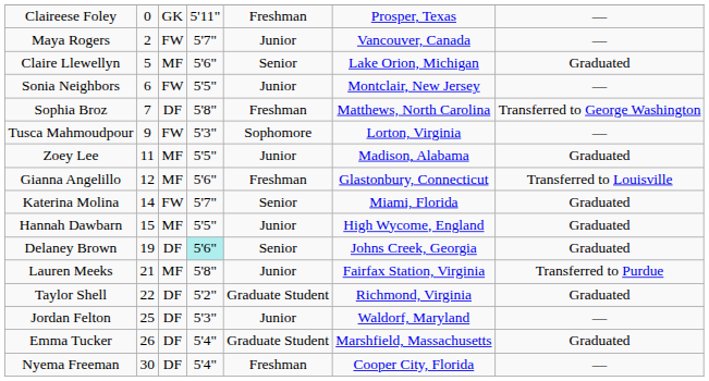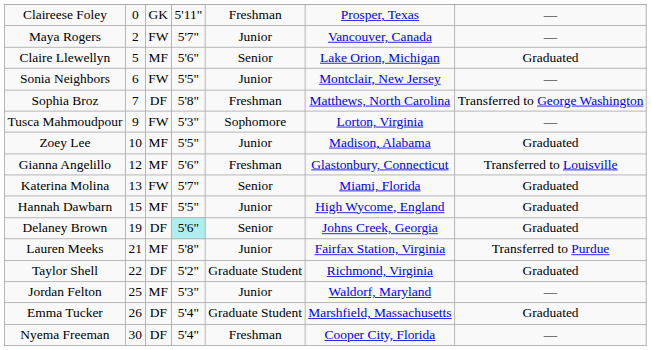 <table class="wikitable sortable" style="text-align:center;" border="1">
 <tr align=center>
 </tr>
 <tr>
 <td>Claireese Foley</td>
 <td>0</td>
 <td>GK</td>
 <td>5'11"</td>
 <td>Freshman</td>
 <td><a href='#'>Prosper, Texas</a></td>
 <td>—</td>
 </tr>
 <tr>
 <td>Maya Rogers</td>
 <td>2</td>
 <td>FW</td>
 <td>5'7"</td>
 <td>Junior</td>
 <td><a href='#'>Vancouver, Canada</a></td>
 <td>—</td>
 </tr>
 <tr>
 <td>Claire Llewellyn</td>
 <td>5</td>
 <td>MF</td>
 <td>5'6"</td>
 <td>Senior</td>
 <td><a href='#'>Lake Orion, Michigan</a></td>
 <td>Graduated</td>
 </tr>
 <tr>
 <td>Sonia Neighbors</td>
 <td>6</td>
 <td>FW</td>
 <td>5'5"</td>
 <td> Junior</td>
 <td><a href='#'>Montclair, New Jersey</a></td>
 <td>—</td>
 </tr>
 <tr>
 <td>Sophia Broz</td>
 <td>7</td>
 <td>DF</td>
 <td>5'8"</td>
 <td>Freshman</td>
 <td><a href='#'>Matthews, North Carolina</a></td>
 <td>Transferred to <a href='#'>George Washington</a></td>
 </tr>
 <tr>
 <td>Tusca Mahmoudpour</td>
 <td>9</td>
 <td>FW</td>
 <td>5'3"</td>
 <td>Sophomore</td>
 <td><a href='#'>Lorton, Virginia</a></td>
 <td>—</td>
 </tr>
 <tr>
 <td>Zoey Lee</td>
-<td>11</td>
+<td>10</td>
 <td>MF</td>
 <td>5'5"</td>
 <td> Junior</td>
 <td><a href='#'>Madison, Alabama</a></td>
 <td>Graduated</td>
 </tr>
 <tr>
 <td>Gianna Angelillo</td>
 <td>12</td>
 <td>MF</td>
 <td>5'6"</td>
 <td>Freshman</td>
 <td><a href='#'>Glastonbury, Connecticut</a></td>
 <td>Transferred to <a href='#'>Louisville</a></td>
 </tr>
 <tr>
 <td>Katerina Molina</td>
-<td>14</td>
+<td>13</td>
 <td>FW</td>
 <td>5'7"</td>
 <td>Senior</td>
 <td><a href='#'>Miami, Florida</a></td>
 <td>Graduated</td>
 </tr>
 <tr>
 <td>Hannah Dawbarn</td>
 <td>15</td>
 <td>MF</td>
 <td>5'5"</td>
 <td> Junior</td>
 <td><a href='#'>High Wycome, England</a></td>
 <td>Graduated</td>
 </tr>
 <tr>
 <td>Delaney Brown</td>
 <td>19</td>
 <td>DF</td>
 <td style="background: paleturquoise;">5'6"</td>
 <td>Senior</td>
 <td><a href='#'>Johns Creek, Georgia</a></td>
 <td>Graduated</td>
 </tr>
 <tr>
 <td>Lauren Meeks</td>
 <td>21</td>
 <td>MF</td>
 <td>5'8"</td>
 <td>Junior</td>
 <td><a href='#'>Fairfax Station, Virginia</a></td>
 <td>Transferred to <a href='#'>Purdue</a></td>
 </tr>
 <tr>
 <td>Taylor Shell</td>
 <td>22</td>
 <td>DF</td>
 <td>5'2"</td>
 <td>Graduate Student</td>
 <td><a href='#'>Richmond, Virginia</a></td>
 <td>Graduated</td>
 </tr>
 <tr>
 <td>Jordan Felton</td>
 <td>25</td>
-<td>DF</td>
+<td>MF</td>
 <td>5'3"</td>
 <td>Junior</td>
 <td><a href='#'>Waldorf, Maryland</a></td>
 <td>—</td>
 </tr>
 <tr>
 <td>Emma Tucker</td>
 <td>26</td>
 <td>DF</td>
 <td>5'4"</td>
 <td>Graduate Student</td>
 <td><a href='#'>Marshfield, Massachusetts</a></td>
 <td>Graduated</td>
 </tr>
 <tr>
 <td>Nyema Freeman</td>
 <td>30</td>
 <td>DF</td>
 <td>5'4"</td>
 <td>Freshman</td>
 <td><a href='#'>Cooper City, Florida</a></td>
 <td>—</td>
 </tr>
 </table>
